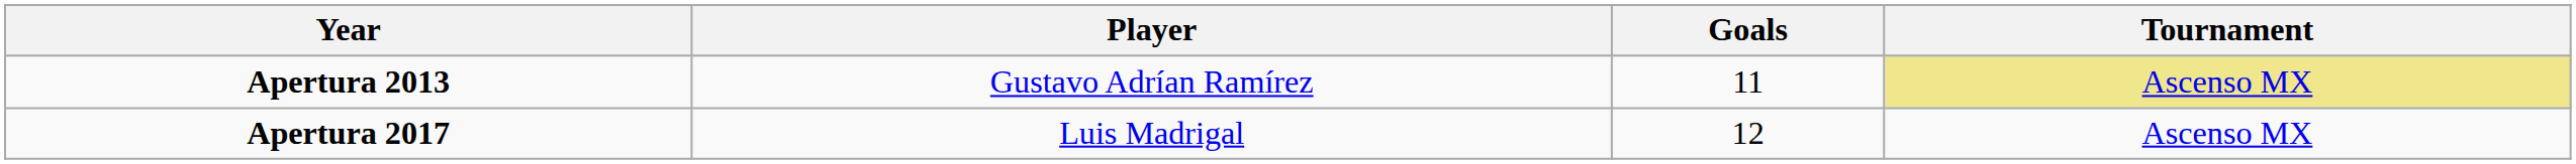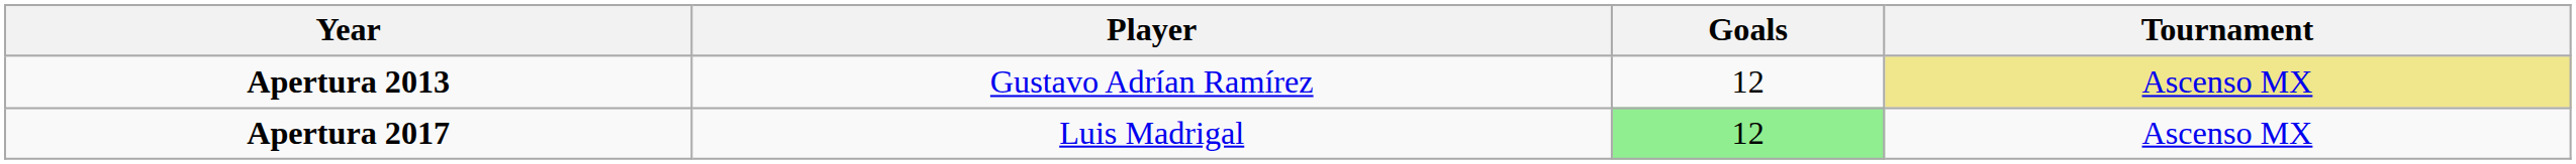 <table class="wikitable" style="width:100%;">
 <tr style="background:#ddd; text-align:left; color:black;">
 <th style="width:110px;">Year</th>
 <th style="width:150px;">Player</th>
 <th width="30">Goals</th>
 <th style="width:110px;">Tournament</th>
 </tr>
 <tr align=center>
 <td><strong>Apertura 2013</strong></td>
 <td> <a href='#'>Gustavo Adrían Ramírez</a></td>
-<td>11</td>
+<td>12</td>
 <td style="background: khaki;"><a href='#'>Ascenso MX</a></td>
 </tr>
 <tr align=center>
 <td><strong>Apertura 2017</strong></td>
 <td> <a href='#'>Luis Madrigal</a></td>
-<td>12</td>
+<td style="background: lightgreen;">12</td>
 <td><a href='#'>Ascenso MX</a></td>
 </tr>
 </table>
